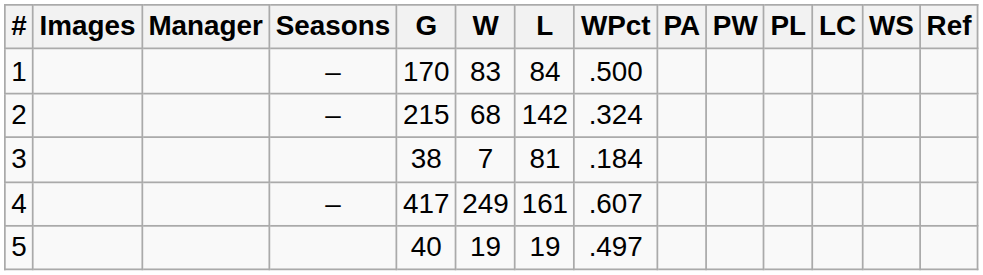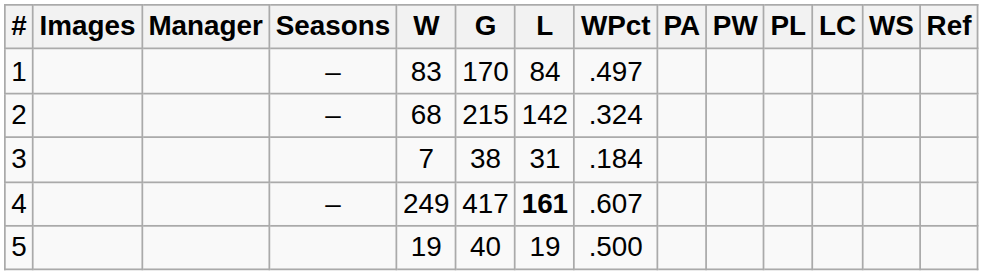 <table class="wikitable sortable" style="text-align:center">
 <tr>
 <th class="unsortable">#</th>
 <th>Images</th>
 <th>Manager</th>
 <th>Seasons</th>
+<th>W</th>
 <th>G</th>
-<th>W</th>
 <th>L</th>
 <th>WPct</th>
 <th>PA</th>
 <th>PW</th>
 <th>PL</th>
 <th>LC</th>
 <th>WS</th>
 <th class="unsortable">Ref</th>
 </tr>
 <tr>
 <td>1</td>
 <td></td>
 <td></td>
 <td>–</td>
+<td>83</td>
 <td>170</td>
-<td>83</td>
 <td>84</td>
-<td>.500</td>
+<td>.497</td>
 <td></td>
 <td></td>
 <td></td>
 <td></td>
 <td></td>
 <td></td>
 </tr>
 <tr>
 <td>2</td>
 <td></td>
 <td></td>
 <td>–</td>
+<td>68</td>
 <td>215</td>
-<td>68</td>
 <td>142</td>
 <td>.324</td>
 <td></td>
 <td></td>
 <td></td>
 <td></td>
 <td></td>
 <td></td>
 </tr>
 <tr>
 <td>3</td>
 <td></td>
 <td></td>
 <td></td>
+<td>7</td>
 <td>38</td>
-<td>7</td>
-<td>81</td>
+<td>31</td>
 <td>.184</td>
 <td></td>
 <td></td>
 <td></td>
 <td></td>
 <td></td>
 <td></td>
 </tr>
 <tr>
 <td>4</td>
 <td></td>
 <td></td>
 <td>–</td>
+<td>249</td>
 <td>417</td>
-<td>249</td>
-<td>161</td>
+<td><strong>161</strong></td>
 <td>.607</td>
 <td></td>
 <td></td>
 <td></td>
 <td></td>
 <td></td>
 <td></td>
 </tr>
 <tr>
 <td>5</td>
 <td></td>
 <td></td>
 <td></td>
+<td>19</td>
 <td>40</td>
 <td>19</td>
-<td>19</td>
-<td>.497</td>
+<td>.500</td>
 <td></td>
 <td></td>
 <td></td>
 <td></td>
 <td></td>
 <td></td>
 </tr>
 </table>
